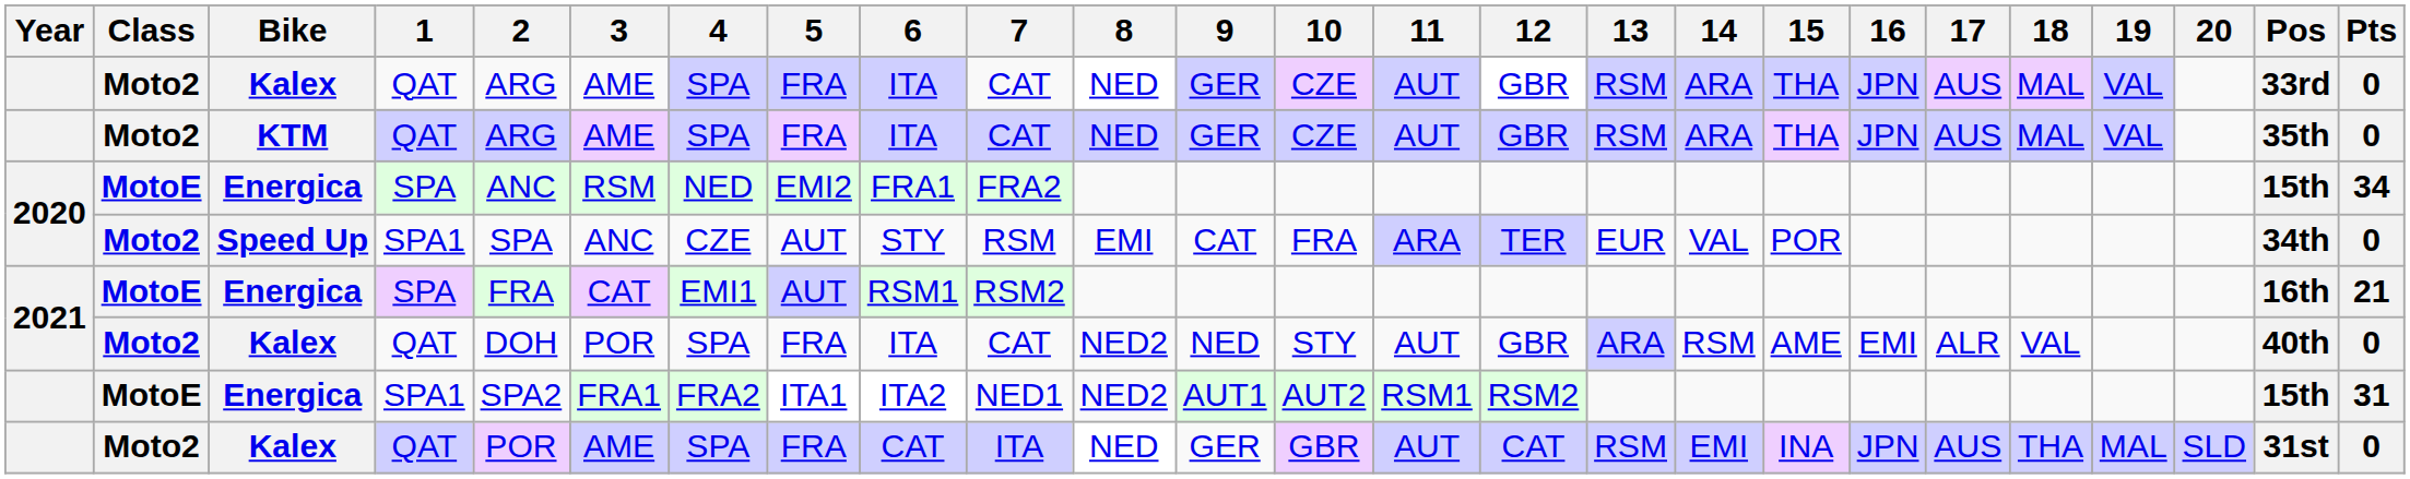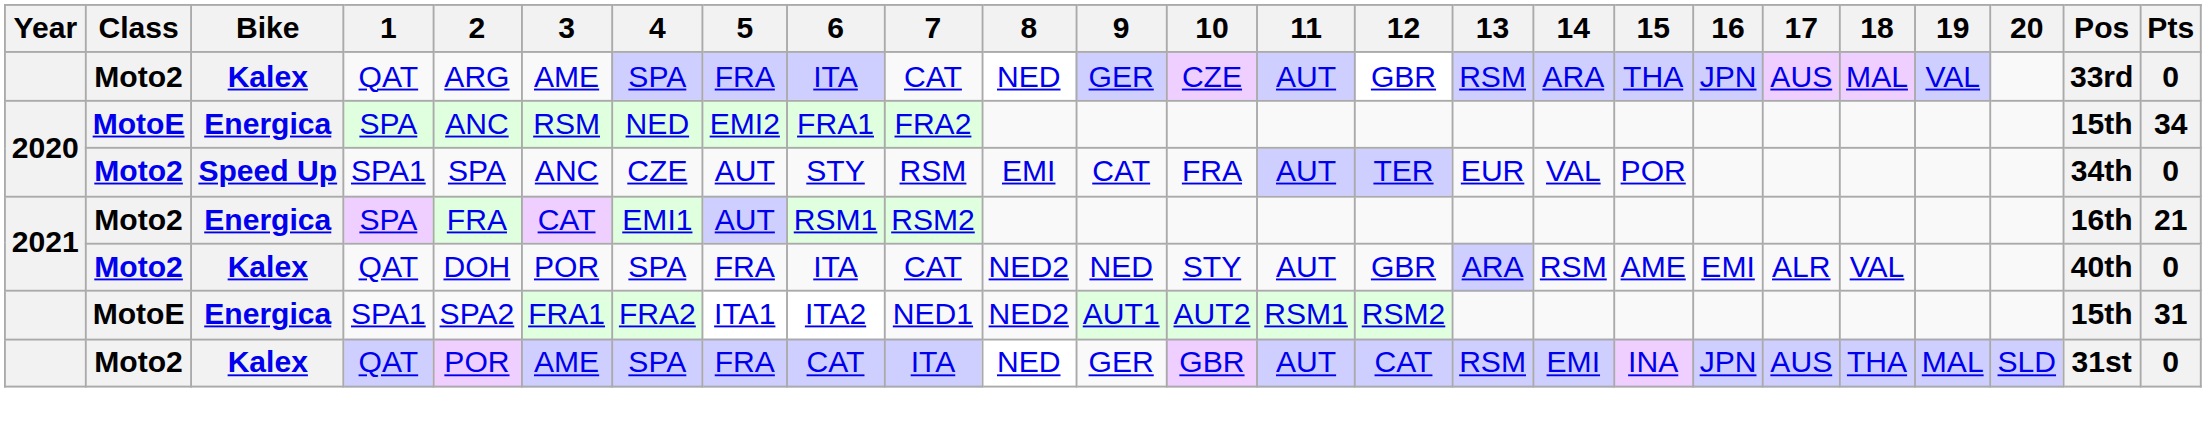 <table class="wikitable" style="text-align:center;">
 <tr>
 <th>Year</th>
 <th>Class</th>
 <th>Bike</th>
 <th>1</th>
 <th>2</th>
 <th>3</th>
 <th>4</th>
 <th>5</th>
 <th>6</th>
 <th>7</th>
 <th>8</th>
 <th>9</th>
 <th>10</th>
 <th>11</th>
 <th>12</th>
 <th>13</th>
 <th>14</th>
 <th>15</th>
 <th>16</th>
 <th>17</th>
 <th>18</th>
 <th>19</th>
 <th>20</th>
 <th>Pos</th>
 <th>Pts</th>
 </tr>
 <tr>
 <th></th>
 <th>Moto2</th>
 <th><a href='#'>Kalex</a></th>
 <td><a href='#'>QAT</a></td>
 <td><a href='#'>ARG</a></td>
 <td><a href='#'>AME</a></td>
 <td style="background:#cfcfff;"><a href='#'>SPA</a><br></td>
 <td style="background:#cfcfff;"><a href='#'>FRA</a><br></td>
 <td style="background:#cfcfff;"><a href='#'>ITA</a><br></td>
 <td><a href='#'>CAT</a></td>
 <td style="background:#ffffff;"><a href='#'>NED</a><br></td>
 <td style="background:#cfcfff;"><a href='#'>GER</a><br></td>
 <td style="background:#efcfff;"><a href='#'>CZE</a><br></td>
 <td style="background:#cfcfff;"><a href='#'>AUT</a><br></td>
 <td style="background:#ffffff;"><a href='#'>GBR</a><br></td>
 <td style="background:#cfcfff;"><a href='#'>RSM</a><br></td>
 <td style="background:#cfcfff;"><a href='#'>ARA</a><br></td>
 <td style="background:#cfcfff;"><a href='#'>THA</a><br></td>
 <td style="background:#cfcfff;"><a href='#'>JPN</a><br></td>
 <td style="background:#efcfff;"><a href='#'>AUS</a><br></td>
 <td style="background:#efcfff;"><a href='#'>MAL</a><br></td>
 <td style="background:#cfcfff;"><a href='#'>VAL</a><br></td>
 <td></td>
 <th>33rd</th>
 <th>0</th>
 </tr>
 <tr>
-<th></th>
-<th>Moto2</th>
-<th><a href='#'>KTM</a></th>
-<td style="background:#cfcfff;"><a href='#'>QAT</a><br></td>
-<td style="background:#cfcfff;"><a href='#'>ARG</a><br></td>
-<td style="background:#efcfff;"><a href='#'>AME</a><br></td>
-<td style="background:#cfcfff;"><a href='#'>SPA</a><br></td>
-<td style="background:#efcfff;"><a href='#'>FRA</a><br></td>
-<td style="background:#cfcfff;"><a href='#'>ITA</a><br></td>
-<td style="background:#cfcfff;"><a href='#'>CAT</a><br></td>
-<td style="background:#cfcfff;"><a href='#'>NED</a><br></td>
-<td style="background:#cfcfff;"><a href='#'>GER</a><br></td>
-<td style="background:#cfcfff;"><a href='#'>CZE</a><br></td>
-<td style="background:#cfcfff;"><a href='#'>AUT</a><br></td>
-<td style="background:#cfcfff;"><a href='#'>GBR</a><br></td>
-<td style="background:#cfcfff;"><a href='#'>RSM</a><br></td>
-<td style="background:#cfcfff;"><a href='#'>ARA</a><br></td>
-<td style="background:#efcfff;"><a href='#'>THA</a><br></td>
-<td style="background:#cfcfff;"><a href='#'>JPN</a><br></td>
-<td style="background:#cfcfff;"><a href='#'>AUS</a><br></td>
-<td style="background:#cfcfff;"><a href='#'>MAL</a><br></td>
-<td style="background:#cfcfff;"><a href='#'>VAL</a><br></td>
-<td></td>
-<th>35th</th>
-<th>0</th>
-</tr>
-<tr>
 <th rowspan="2">2020</th>
 <th><a href='#'>MotoE</a></th>
 <th><a href='#'>Energica</a></th>
 <td style="background:#dfffdf;"><a href='#'>SPA</a><br></td>
 <td style="background:#dfffdf;"><a href='#'>ANC</a><br></td>
 <td style="background:#dfffdf;"><a href='#'>RSM</a><br></td>
 <td style="background:#dfffdf;"><a href='#'>NED</a><br></td>
 <td style="background:#dfffdf;"><a href='#'>EMI2</a><br></td>
 <td style="background:#dfffdf;"><a href='#'>FRA1</a><br></td>
 <td style="background:#dfffdf;"><a href='#'>FRA2</a><br></td>
 <td></td>
 <td></td>
 <td></td>
 <td></td>
 <td></td>
 <td></td>
 <td></td>
 <td></td>
 <td></td>
 <td></td>
 <td></td>
 <td></td>
 <td></td>
 <th>15th</th>
 <th>34</th>
 </tr>
 <tr>
 <th><a href='#'>Moto2</a></th>
 <th><a href='#'>Speed Up</a></th>
 <td><a href='#'>SPA1</a></td>
 <td><a href='#'>SPA</a></td>
 <td><a href='#'>ANC</a></td>
 <td><a href='#'>CZE</a></td>
 <td><a href='#'>AUT</a></td>
 <td><a href='#'>STY</a></td>
 <td><a href='#'>RSM</a></td>
 <td><a href='#'>EMI</a></td>
 <td><a href='#'>CAT</a></td>
 <td><a href='#'>FRA</a></td>
-<td style="background:#cfcfff;"><a href='#'>ARA</a><br></td>
+<td style="background:#CFCFFF;"><a href='#'>AUT</a><br></td>
 <td style="background:#cfcfff;"><a href='#'>TER</a><br></td>
 <td><a href='#'>EUR</a></td>
 <td><a href='#'>VAL</a></td>
 <td><a href='#'>POR</a></td>
 <td></td>
 <td></td>
 <td></td>
 <td></td>
 <td></td>
 <th>34th</th>
 <th>0</th>
 </tr>
 <tr>
 <th rowspan="2">2021</th>
-<th><a href='#'>MotoE</a></th>
+<th>Moto2</th>
 <th><a href='#'>Energica</a></th>
 <td style="background:#efcfff;"><a href='#'>SPA</a><br></td>
 <td style="background:#dfffdf;"><a href='#'>FRA</a><br></td>
 <td style="background:#efcfff;"><a href='#'>CAT</a><br></td>
 <td style="background:#dfffdf;"><a href='#'>EMI1</a><br></td>
 <td style="background:#cfcfff;"><a href='#'>AUT</a><br></td>
 <td style="background:#dfffdf;"><a href='#'>RSM1</a><br></td>
 <td style="background:#dfffdf;"><a href='#'>RSM2</a><br></td>
 <td></td>
 <td></td>
 <td></td>
 <td></td>
 <td></td>
 <td></td>
 <td></td>
 <td></td>
 <td></td>
 <td></td>
 <td></td>
 <td></td>
 <td></td>
 <th>16th</th>
 <th>21</th>
 </tr>
 <tr>
 <th><a href='#'>Moto2</a></th>
 <th><a href='#'>Kalex</a></th>
 <td><a href='#'>QAT</a></td>
 <td><a href='#'>DOH</a></td>
 <td><a href='#'>POR</a></td>
 <td><a href='#'>SPA</a></td>
 <td><a href='#'>FRA</a></td>
 <td><a href='#'>ITA</a></td>
 <td><a href='#'>CAT</a></td>
 <td><a href='#'>NED2</a></td>
 <td><a href='#'>NED</a></td>
 <td><a href='#'>STY</a></td>
 <td><a href='#'>AUT</a></td>
 <td><a href='#'>GBR</a></td>
 <td style="background:#cfcfff;"><a href='#'>ARA</a><br></td>
 <td><a href='#'>RSM</a></td>
 <td><a href='#'>AME</a></td>
 <td><a href='#'>EMI</a></td>
 <td><a href='#'>ALR</a></td>
 <td><a href='#'>VAL</a></td>
 <td></td>
 <td></td>
 <th>40th</th>
 <th>0</th>
 </tr>
 <tr>
 <th></th>
 <th>MotoE</th>
 <th><a href='#'>Energica</a></th>
 <td><a href='#'>SPA1</a></td>
 <td><a href='#'>SPA2</a></td>
 <td style="background:#dfffdf;"><a href='#'>FRA1</a><br></td>
 <td style="background:#dfffdf;"><a href='#'>FRA2</a><br></td>
 <td style="background:#ffffff;"><a href='#'>ITA1</a><br></td>
 <td style="background:#ffffff;"><a href='#'>ITA2</a><br></td>
 <td><a href='#'>NED1</a></td>
 <td><a href='#'>NED2</a></td>
 <td style="background:#dfffdf;"><a href='#'>AUT1</a><br></td>
 <td style="background:#dfffdf;"><a href='#'>AUT2</a><br></td>
 <td style="background:#dfffdf;"><a href='#'>RSM1</a><br></td>
 <td style="background:#dfffdf;"><a href='#'>RSM2</a><br></td>
 <td></td>
 <td></td>
 <td></td>
 <td></td>
 <td></td>
 <td></td>
 <td></td>
 <td></td>
 <th>15th</th>
 <th>31</th>
 </tr>
 <tr>
 <th></th>
 <th>Moto2</th>
 <th><a href='#'>Kalex</a></th>
 <td style="background:#CFCFFF;"><a href='#'>QAT</a><br></td>
 <td style="background:#EFCFFF;"><a href='#'>POR</a><br></td>
 <td style="background:#CFCFFF;"><a href='#'>AME</a><br></td>
 <td style="background:#CFCFFF;"><a href='#'>SPA</a><br></td>
 <td style="background:#CFCFFF;"><a href='#'>FRA</a><br></td>
 <td style="background:#CFCFFF;"><a href='#'>CAT</a><br></td>
 <td style="background:#CFCFFF;"><a href='#'>ITA</a><br></td>
 <td style="background:#FFFFFF;"><a href='#'>NED</a><br></td>
 <td><a href='#'>GER</a></td>
 <td style="background:#EFCFFF;"><a href='#'>GBR</a><br></td>
 <td style="background:#CFCFFF;"><a href='#'>AUT</a><br></td>
 <td style="background:#CFCFFF;"><a href='#'>CAT</a><br></td>
 <td style="background:#CFCFFF;"><a href='#'>RSM</a><br></td>
 <td style="background:#CFCFFF;"><a href='#'>EMI</a><br></td>
 <td style="background:#EFCFFF;"><a href='#'>INA</a><br></td>
 <td style="background:#CFCFFF;"><a href='#'>JPN</a><br></td>
 <td style="background:#CFCFFF;"><a href='#'>AUS</a><br></td>
 <td style="background:#CFCFFF;"><a href='#'>THA</a><br></td>
 <td style="background:#CFCFFF;"><a href='#'>MAL</a><br></td>
 <td style="background:#CFCFFF;"><a href='#'>SLD</a><br></td>
 <th>31st</th>
 <th>0</th>
 </tr>
 </table>
